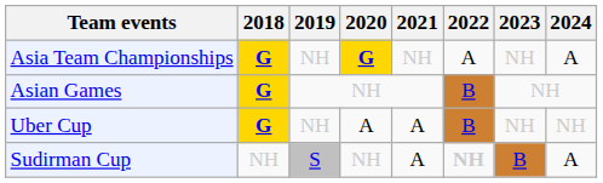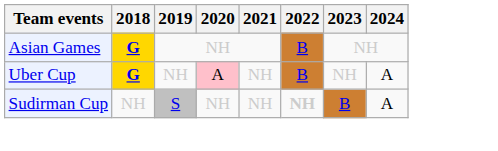 <table class="wikitable" style="font-size: 90%; text-align:center">
 <tr>
 <th>Team events</th>
 <th>2018</th>
 <th>2019</th>
 <th>2020</th>
 <th>2021</th>
 <th>2022</th>
 <th>2023</th>
 <th>2024</th>
 </tr>
 <tr>
-<td bgcolor="#ECF2FF"; align="left"><a href='#'>Asia Team Championships</a></td>
-<td bgcolor=gold><a href='#'><strong>G</strong></a></td>
-<td style=color:#ccc>NH</td>
-<td bgcolor=gold><a href='#'><strong>G</strong></a></td>
-<td style=color:#ccc>NH</td>
-<td>A</td>
-<td style=color:#ccc>NH</td>
-<td>A</td>
-</tr>
-<tr>
 <td bgcolor="#ECF2FF"; align="left"><a href='#'>Asian Games</a></td>
 <td bgcolor=gold><a href='#'><strong>G</strong></a></td>
 <td colspan="3" style=color:#ccc>NH</td>
 <td bgcolor=CD7F32><a href='#'>B</a></td>
 <td colspan="2" style=color:#ccc>NH</td>
 </tr>
 <tr>
 <td bgcolor="#ECF2FF"; align="left"><a href='#'>Uber Cup</a></td>
 <td bgcolor=gold><a href='#'><strong>G</strong></a></td>
 <td style=color:#ccc>NH</td>
-<td>A</td>
-<td>A</td>
+<td style="background: pink;">A</td>
+<td style=color:#ccc>NH</td>
 <td bgcolor=CD7F32><a href='#'>B</a></td>
 <td style=color:#ccc>NH</td>
-<td style=color:#ccc>NH</td>
+<td>A</td>
 </tr>
 <tr>
 <td bgcolor="#ECF2FF"; align="left"><a href='#'>Sudirman Cup</a></td>
 <td style=color:#ccc>NH</td>
 <td bgcolor=silver><a href='#'>S</a></td>
 <td style=color:#ccc>NH</td>
-<td>A</td>
+<td style=color:#ccc>NH</td>
 <td style=color:#ccc><strong>NH</strong></td>
 <td bgcolor=CD7F32><a href='#'>B</a></td>
 <td>A</td>
 </tr>
 </table>
